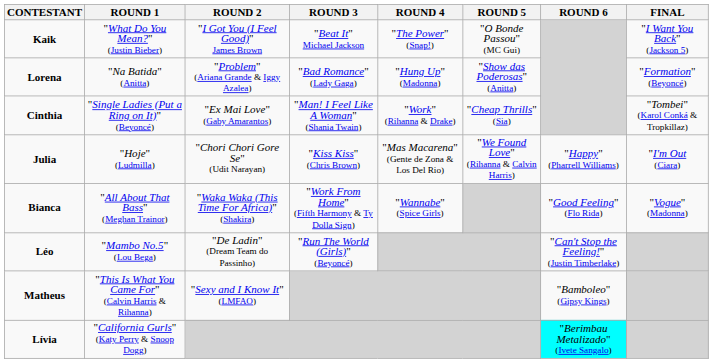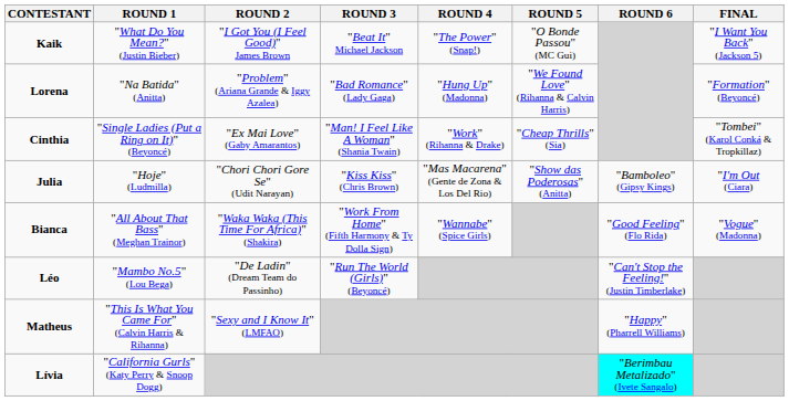 <table class="wikitable" style="text-align:center; font-size:85%; line-height:13px;">
 <tr>
 <th>CONTESTANT</th>
 <th>ROUND 1</th>
 <th>ROUND 2</th>
 <th>ROUND 3</th>
 <th>ROUND 4</th>
 <th>ROUND 5</th>
 <th>ROUND 6</th>
 <th>FINAL</th>
 </tr>
 <tr>
 <td><strong>Kaik</strong></td>
 <td>"<em><a href='#'>What Do You Mean?</a></em>" <br> <small>(<a href='#'>Justin Bieber</a>)</small></td>
 <td>"<em><a href='#'>I Got You (I Feel Good)</a></em>" <br> <small><a href='#'>James Brown</a></small></td>
 <td>"<em><a href='#'>Beat It</a></em>" <br> <small><a href='#'>Michael Jackson</a></small></td>
 <td>"<em><a href='#'>The Power</a></em>" <br> <small>(<a href='#'>Snap!</a>)</small></td>
 <td>"<em>O Bonde Passou</em>" <br> <small>(MC Gui)</small></td>
 <td rowspan=3 bgcolor="lightgray"></td>
 <td>"<em><a href='#'>I Want You Back</a></em>" <br> <small>(<a href='#'>Jackson 5</a>)</small></td>
 </tr>
 <tr>
 <td><strong>Lorena</strong></td>
 <td>"<em>Na Batida</em>" <br> <small>(<a href='#'>Anitta</a>)</small></td>
 <td>"<em><a href='#'>Problem</a></em>" <br> <small>(<a href='#'>Ariana Grande</a> & <a href='#'>Iggy Azalea</a>)</small></td>
 <td>"<em><a href='#'>Bad Romance</a></em>" <br> <small>(<a href='#'>Lady Gaga</a>)</small></td>
 <td>"<em><a href='#'>Hung Up</a></em>" <br> <small>(<a href='#'>Madonna</a>)</small></td>
-<td>"<em><a href='#'>Show das Poderosas</a></em>" <br> <small>(<a href='#'>Anitta</a>)</small></td>
+<td>"<em><a href='#'>We Found Love</a></em>" <br> <small>(<a href='#'>Rihanna</a> & <a href='#'>Calvin Harris</a>)</small></td>
 <td>"<em><a href='#'>Formation</a></em>" <br> <small>(<a href='#'>Beyoncé</a>)</small></td>
 </tr>
 <tr>
 <td><strong>Cinthia</strong></td>
 <td>"<em><a href='#'>Single Ladies (Put a Ring on It)</a></em>" <br> <small>(<a href='#'>Beyoncé</a>)</small></td>
 <td>"<em>Ex Mai Love</em>" <br> <small>(<a href='#'>Gaby Amarantos</a>)</small></td>
 <td>"<em><a href='#'>Man! I Feel Like A Woman</a></em>" <br> <small>(<a href='#'>Shania Twain</a>)</small></td>
 <td>"<em><a href='#'>Work</a></em>" <br> <small>(<a href='#'>Rihanna</a> & <a href='#'>Drake</a>)</small></td>
 <td>"<em><a href='#'>Cheap Thrills</a></em>" <br> <small>(<a href='#'>Sia</a>)</small></td>
 <td>"<em>Tombei</em>" <br> <small>(<a href='#'>Karol Conká</a> & Tropkillaz)</small></td>
 </tr>
 <tr>
 <td><strong>Julia</strong></td>
 <td>"<em>Hoje</em>" <br> <small>(<a href='#'>Ludmilla</a>)</small></td>
 <td>"<em>Chori Chori Gore Se</em>" <br> <small>(Udit Narayan)</small></td>
 <td>"<em><a href='#'>Kiss Kiss</a></em>" <br> <small>(<a href='#'>Chris Brown</a>)</small></td>
 <td>"<em>Mas Macarena</em>" <br> <small>(Gente de Zona & Los Del Rio)</small></td>
-<td>"<em><a href='#'>We Found Love</a></em>" <br> <small>(<a href='#'>Rihanna</a> & <a href='#'>Calvin Harris</a>)</small></td>
-<td>"<em><a href='#'>Happy</a></em>" <br> <small>(<a href='#'>Pharrell Williams</a>)</small></td>
+<td>"<em><a href='#'>Show das Poderosas</a></em>" <br> <small>(<a href='#'>Anitta</a>)</small></td>
+<td>"<em>Bamboleo</em>" <br> <small>(<a href='#'>Gipsy Kings</a>)</small></td>
 <td>"<em><a href='#'>I'm Out</a></em> <br> <small>(<a href='#'>Ciara</a>)</small></td>
 </tr>
 <tr>
 <td><strong>Bianca</strong></td>
 <td>"<em><a href='#'>All About That Bass</a></em>" <br> <small>(<a href='#'>Meghan Trainor</a>)</small></td>
 <td>"<em><a href='#'>Waka Waka (This Time For Africa)</a></em>" <br> <small>(<a href='#'>Shakira</a>)</small></td>
 <td>"<em><a href='#'>Work From Home</a></em>" <br> <small>(<a href='#'>Fifth Harmony</a> & <a href='#'>Ty Dolla Sign</a>)</small></td>
 <td>"<em><a href='#'>Wannabe</a></em>" <br> <small>(<a href='#'>Spice Girls</a>)</small></td>
 <td bgcolor=lightgray></td>
 <td>"<em><a href='#'>Good Feeling</a></em>" <br> <small>(<a href='#'>Flo Rida</a>)</small></td>
 <td>"<em><a href='#'>Vogue</a></em>" <br> <small>(<a href='#'>Madonna</a>)</small></td>
 </tr>
 <tr>
 <td><strong>Léo</strong></td>
 <td>"<em><a href='#'>Mambo No.5</a></em>" <br> <small>(<a href='#'>Lou Bega</a>)</small></td>
 <td>"<em>De Ladin</em>" <br> <small>(Dream Team do Passinho)</small></td>
 <td>"<em><a href='#'>Run The World (Girls)</a></em>" <br> <small>(<a href='#'>Beyoncé</a>)</small></td>
 <td colspan=2 bgcolor=lightgray></td>
 <td>"<em><a href='#'>Can't Stop the Feeling!</a></em>" <br> <small>(<a href='#'>Justin Timberlake</a>)</small></td>
 <td bgcolor=lightgray></td>
 </tr>
 <tr>
 <td><strong>Matheus</strong></td>
 <td>"<em><a href='#'>This Is What You Came For</a></em>" <br> <small>(<a href='#'>Calvin Harris</a> & <a href='#'>Rihanna</a>)</small></td>
 <td>"<em><a href='#'>Sexy and I Know It</a></em>" <br> <small>(<a href='#'>LMFAO</a>)</small></td>
 <td colspan=3 bgcolor=lightgray></td>
-<td>"<em>Bamboleo</em>" <br> <small>(<a href='#'>Gipsy Kings</a>)</small></td>
+<td>"<em><a href='#'>Happy</a></em>" <br> <small>(<a href='#'>Pharrell Williams</a>)</small></td>
 <td bgcolor=lightgray></td>
 </tr>
 <tr>
 <td><strong>Lívia</strong></td>
 <td>"<em><a href='#'>California Gurls</a></em>" <br> <small>(<a href='#'>Katy Perry</a> & <a href='#'>Snoop Dogg</a>)</small></td>
 <td colspan=4 bgcolor=lightgray></td>
 <td bgcolor=aqua>"<em>Berimbau Metalizado</em>" <br> <small>(<a href='#'>Ivete Sangalo</a>)</small></td>
 <td bgcolor=lightgray></td>
 </tr>
 </table>
